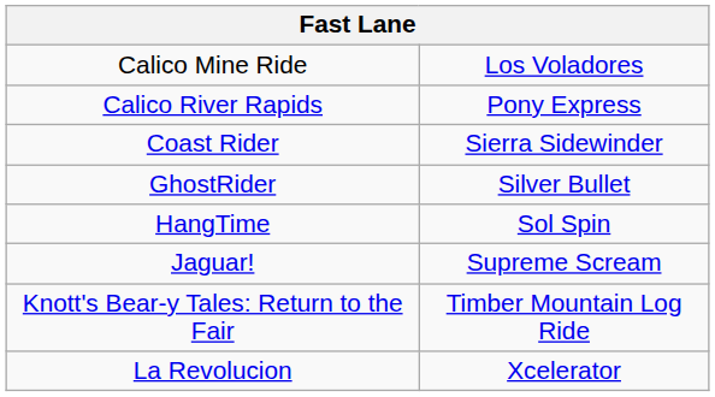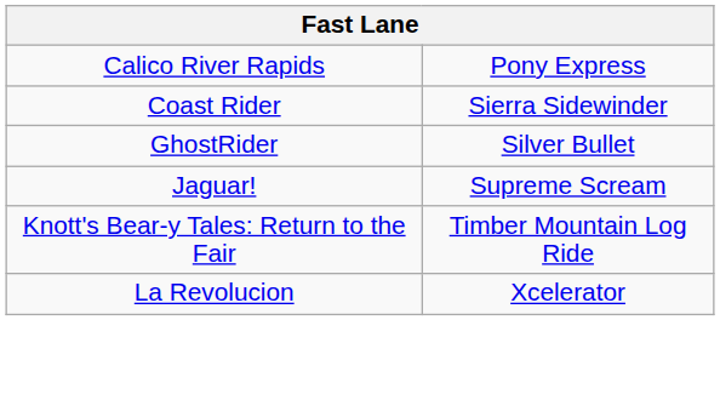 <table class="wikitable" style="margin-left: 75px; width:450px; text-align: center;">
 <tr>
 <th colspan="2">Fast Lane</th>
-</tr>
-<tr>
-<td>Calico Mine Ride</td>
-<td><a href='#'>Los Voladores</a></td>
 </tr>
 <tr>
 <td><a href='#'>Calico River Rapids</a></td>
 <td><a href='#'>Pony Express</a></td>
 </tr>
 <tr>
 <td><a href='#'>Coast Rider</a></td>
 <td><a href='#'>Sierra Sidewinder</a></td>
 </tr>
 <tr>
 <td><a href='#'>GhostRider</a></td>
 <td><a href='#'>Silver Bullet</a></td>
 </tr>
 <tr>
-<td><a href='#'>HangTime</a></td>
-<td><a href='#'>Sol Spin</a></td>
-</tr>
-<tr>
 <td><a href='#'>Jaguar!</a></td>
 <td><a href='#'>Supreme Scream</a></td>
 </tr>
 <tr>
 <td><a href='#'>Knott's Bear-y Tales: Return to the Fair</a></td>
 <td><a href='#'>Timber Mountain Log Ride</a></td>
 </tr>
 <tr>
 <td><a href='#'>La Revolucion</a></td>
 <td><a href='#'>Xcelerator</a></td>
 </tr>
 </table>
